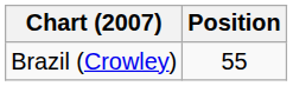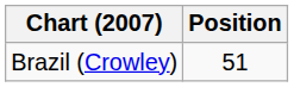 <table class="wikitable sortable plainrowheaders" style="text-align:center">
 <tr>
 <th scope="col">Chart (2007)</th>
 <th scope="col">Position</th>
 </tr>
 <tr>
 <td>Brazil (<a href='#'>Crowley</a>)</td>
-<td style="text-align:center;">55</td>
+<td style="text-align:center;">51</td>
 </tr>
 </table>
